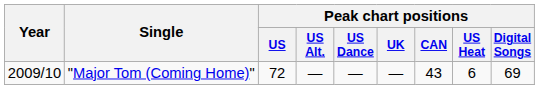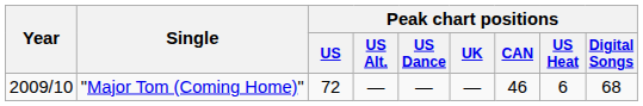 <table class="wikitable" style="text-align:center">
 <tr>
 <th rowspan="2">Year</th>
 <th rowspan="2">Single</th>
 <th colspan="7">Peak chart positions</th>
 </tr>
 <tr style="font-size:smaller;">
 <th style="width:35px;"><a href='#'>US</a></th>
 <th style="width:35px;"><a href='#'>US Alt.</a></th>
 <th style="width:35px;"><a href='#'>US Dance</a></th>
 <th style="width:35px;"><a href='#'>UK</a></th>
 <th style="width:35px;"><a href='#'>CAN</a></th>
 <th style="width:35px;"><a href='#'>US Heat</a></th>
 <th style="width:35px;"><a href='#'>Digital Songs</a></th>
 </tr>
 <tr>
 <td>2009/10</td>
 <td style="text-align:left;">"<a href='#'>Major Tom (Coming Home)</a>"</td>
 <td>72</td>
 <td>—</td>
 <td>—</td>
 <td>—</td>
-<td>43</td>
+<td>46</td>
 <td>6</td>
-<td>69</td>
+<td>68</td>
 </tr>
 </table>
